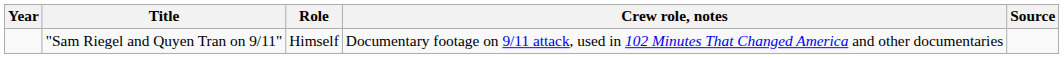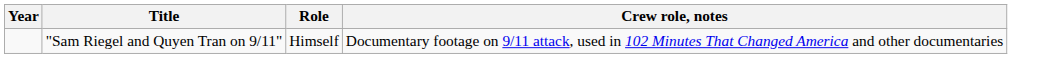 <table class="wikitable sortable plainrowheaders">
 <tr>
 <th>Year</th>
 <th>Title</th>
 <th>Role</th>
 <th class="unsortable">Crew role, notes</th>
-<th class="unsortable">Source</th>
 </tr>
 <tr>
 <td></td>
 <td>"Sam Riegel and Quyen Tran on 9/11"</td>
 <td>Himself</td>
 <td>Documentary footage on <a href='#'>9/11 attack</a>, used in <em><a href='#'>102 Minutes That Changed America</a></em> and other documentaries</td>
-<td></td>
 </tr>
 </table>
